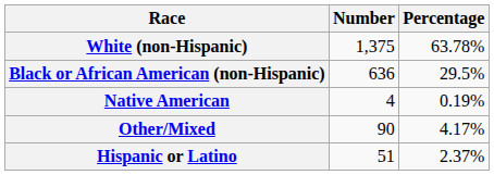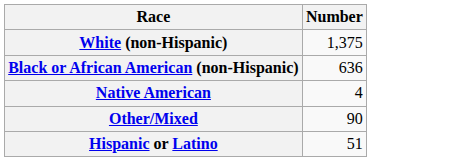 <table class="wikitable" style="text-align:right">
 <tr>
 <th scope="col">Race</th>
 <th scope="col">Number</th>
-<th scope="col">Percentage</th>
 </tr>
 <tr>
 <th scope="row"><a href='#'>White</a> (non-Hispanic)</th>
 <td>1,375</td>
-<td>63.78%</td>
 </tr>
 <tr>
 <th scope="row"><a href='#'>Black or African American</a> (non-Hispanic)</th>
 <td>636</td>
-<td>29.5%</td>
 </tr>
 <tr>
 <th scope="row"><a href='#'>Native American</a></th>
 <td>4</td>
-<td>0.19%</td>
 </tr>
 <tr>
 <th scope="row"><a href='#'>Other/Mixed</a></th>
 <td>90</td>
-<td>4.17%</td>
 </tr>
 <tr>
 <th scope="row"><a href='#'>Hispanic</a> or <a href='#'>Latino</a></th>
 <td>51</td>
-<td>2.37%</td>
 </tr>
 </table>
